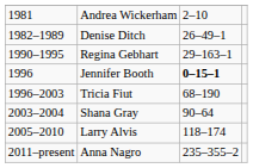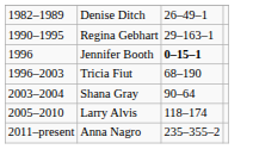 <table class="wikitable">
 <tr style="text-align:center;">
-</tr>
-<tr>
-<td>1981</td>
-<td>Andrea Wickerham</td>
-<td>2–10</td>
-<td></td>
 </tr>
 <tr>
 <td>1982–1989</td>
 <td>Denise Ditch</td>
 <td>26–49–1</td>
 <td></td>
 </tr>
 <tr>
 <td>1990–1995</td>
 <td>Regina Gebhart</td>
 <td>29–163–1</td>
 <td></td>
 </tr>
 <tr>
 <td>1996</td>
 <td>Jennifer Booth</td>
 <td><strong>0–15–1</strong></td>
 <td></td>
 </tr>
 <tr>
 <td>1996–2003</td>
 <td>Tricia Fiut</td>
 <td>68–190</td>
 <td></td>
 </tr>
 <tr>
 <td>2003–2004</td>
 <td>Shana Gray</td>
 <td>90–64</td>
 <td></td>
 </tr>
 <tr>
 <td>2005–2010</td>
 <td>Larry Alvis</td>
 <td>118–174</td>
 <td></td>
 </tr>
 <tr>
 <td>2011–present</td>
 <td>Anna Nagro</td>
 <td>235–355–2</td>
 <td></td>
 </tr>
 </table>
